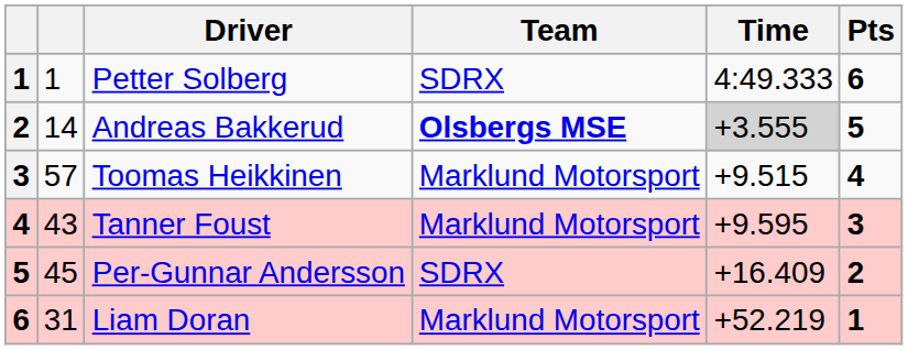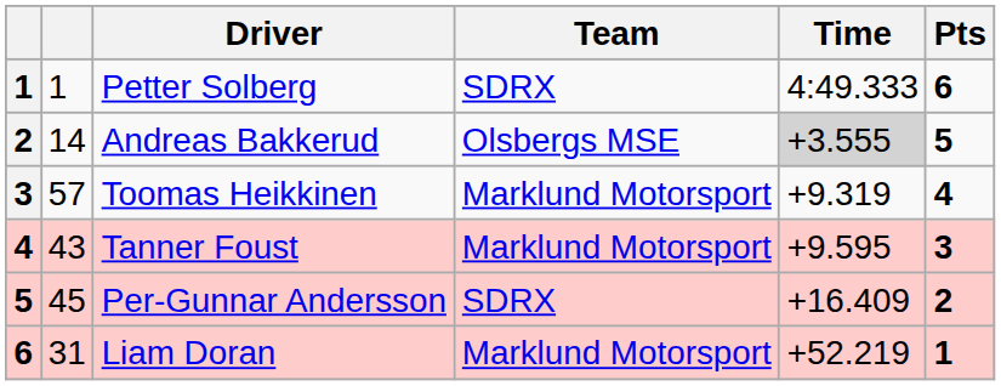 <table class=wikitable style="font-size:95%">
 <tr>
 <th></th>
 <th></th>
 <th>Driver</th>
 <th>Team</th>
 <th>Time</th>
 <th>Pts</th>
 </tr>
 <tr>
 <th>1</th>
 <td>1</td>
 <td> <a href='#'>Petter Solberg</a></td>
 <td><a href='#'>SDRX</a></td>
 <td>4:49.333</td>
 <td><strong>6</strong></td>
 </tr>
 <tr>
 <th>2</th>
 <td>14</td>
 <td> <a href='#'>Andreas Bakkerud</a></td>
-<td><strong><a href='#'>Olsbergs MSE</a></strong></td>
+<td><a href='#'>Olsbergs MSE</a></td>
 <td style="background: lightgrey;">+3.555</td>
 <td><strong>5</strong></td>
 </tr>
 <tr>
 <th>3</th>
 <td>57</td>
 <td> <a href='#'>Toomas Heikkinen</a></td>
 <td><a href='#'>Marklund Motorsport</a></td>
-<td>+9.515</td>
+<td>+9.319</td>
 <td><strong>4</strong></td>
 </tr>
 <tr>
 <th style="background:#ffcccc;">4</th>
 <td style="background:#ffcccc;">43</td>
 <td style="background:#ffcccc;"> <a href='#'>Tanner Foust</a></td>
 <td style="background:#ffcccc;"><a href='#'>Marklund Motorsport</a></td>
 <td style="background:#ffcccc;">+9.595</td>
 <td style="background:#ffcccc;"><strong>3</strong></td>
 </tr>
 <tr>
 <th style="background:#ffcccc;">5</th>
 <td style="background:#ffcccc;">45</td>
 <td style="background:#ffcccc;"> <a href='#'>Per-Gunnar Andersson</a></td>
 <td style="background:#ffcccc;"><a href='#'>SDRX</a></td>
 <td style="background:#ffcccc;">+16.409</td>
 <td style="background:#ffcccc;"><strong>2</strong></td>
 </tr>
 <tr>
 <th style="background:#ffcccc;">6</th>
 <td style="background:#ffcccc;">31</td>
 <td style="background:#ffcccc;"> <a href='#'>Liam Doran</a></td>
 <td style="background:#ffcccc;"><a href='#'>Marklund Motorsport</a></td>
 <td style="background:#ffcccc;">+52.219</td>
 <td style="background:#ffcccc;"><strong>1</strong></td>
 </tr>
 </table>
